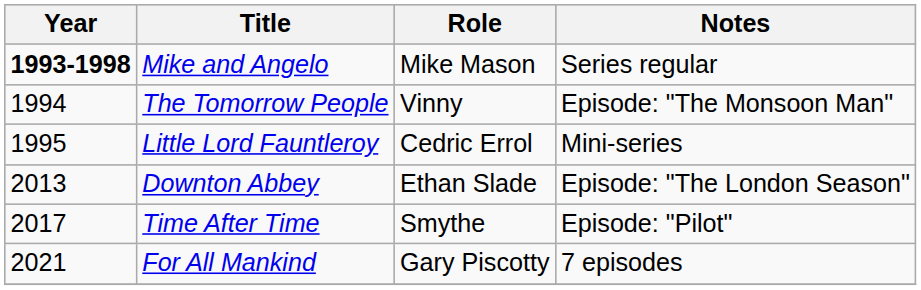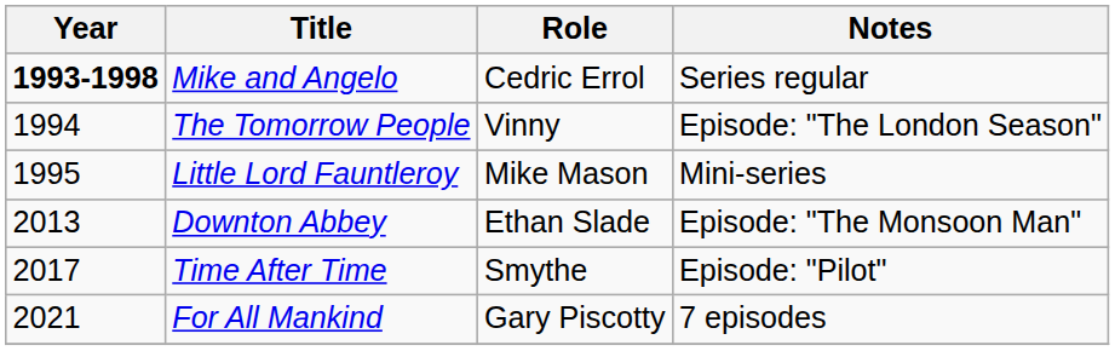 <table class="wikitable">
 <tr>
 <th>Year</th>
 <th>Title</th>
 <th>Role</th>
 <th>Notes</th>
 </tr>
 <tr>
 <td><strong>1993-1998</strong></td>
 <td><em><a href='#'>Mike and Angelo</a></em></td>
-<td>Mike Mason</td>
+<td>Cedric Errol</td>
 <td>Series regular</td>
 </tr>
 <tr>
 <td>1994</td>
 <td><em><a href='#'>The Tomorrow People</a></em></td>
 <td>Vinny</td>
-<td>Episode: "The Monsoon Man"</td>
+<td>Episode: "The London Season"</td>
 </tr>
 <tr>
 <td>1995</td>
 <td><em><a href='#'>Little Lord Fauntleroy</a></em></td>
-<td>Cedric Errol</td>
+<td>Mike Mason</td>
 <td>Mini-series</td>
 </tr>
 <tr>
 <td>2013</td>
 <td><em><a href='#'>Downton Abbey</a></em></td>
 <td>Ethan Slade</td>
-<td>Episode: "The London Season"</td>
+<td>Episode: "The Monsoon Man"</td>
 </tr>
 <tr>
 <td>2017</td>
 <td><em><a href='#'>Time After Time</a></em></td>
 <td>Smythe</td>
 <td>Episode: "Pilot"</td>
 </tr>
 <tr>
 <td>2021</td>
 <td><em><a href='#'>For All Mankind</a></em></td>
 <td>Gary Piscotty</td>
 <td>7 episodes</td>
 </tr>
 <tr>
 </tr>
 </table>
